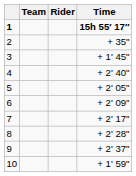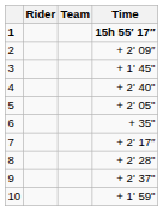 <table class="wikitable">
 <tr>
 <th></th>
+<th>Rider</th>
 <th>Team</th>
-<th>Rider</th>
 <th>Time</th>
 </tr>
 <tr>
 <td><strong> 1</strong></td>
+<td><strong></strong> </td>
 <td><strong></strong></td>
-<td><strong></strong> </td>
 <td align="right"><strong>15h 55′ 17″</strong></td>
 </tr>
 <tr>
 <td>2</td>
 <td></td>
 <td></td>
-<td align="right">+ 35"</td>
+<td align="right">+ 2' 09″</td>
 </tr>
 <tr>
 <td>3</td>
 <td></td>
 <td></td>
 <td align="right">+ 1' 45"</td>
 </tr>
 <tr>
 <td>4</td>
+<td> </td>
 <td></td>
-<td> </td>
 <td align="right">+ 2' 40"</td>
 </tr>
 <tr>
 <td>5</td>
 <td></td>
 <td></td>
 <td align="right">+ 2' 05"</td>
 </tr>
 <tr>
 <td>6</td>
 <td></td>
 <td></td>
-<td align="right">+ 2' 09″</td>
+<td align="right">+ 35"</td>
 </tr>
 <tr>
 <td>7</td>
 <td></td>
 <td></td>
 <td align="right">+ 2' 17″</td>
 </tr>
 <tr>
 <td>8</td>
 <td></td>
 <td></td>
 <td align="right">+ 2' 28"</td>
 </tr>
 <tr>
 <td>9</td>
 <td></td>
 <td></td>
 <td align="right">+ 2' 37"</td>
 </tr>
 <tr>
 <td>10</td>
 <td></td>
 <td></td>
 <td align="right">+ 1' 59"</td>
 </tr>
 </table>
